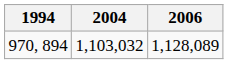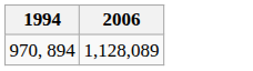 <table class="wikitable">
 <tr>
 <th>1994</th>
-<th>2004</th>
 <th>2006</th>
 </tr>
 <tr>
 <td>970, 894</td>
-<td>1,103,032</td>
 <td>1,128,089</td>
 </tr>
 </table>
